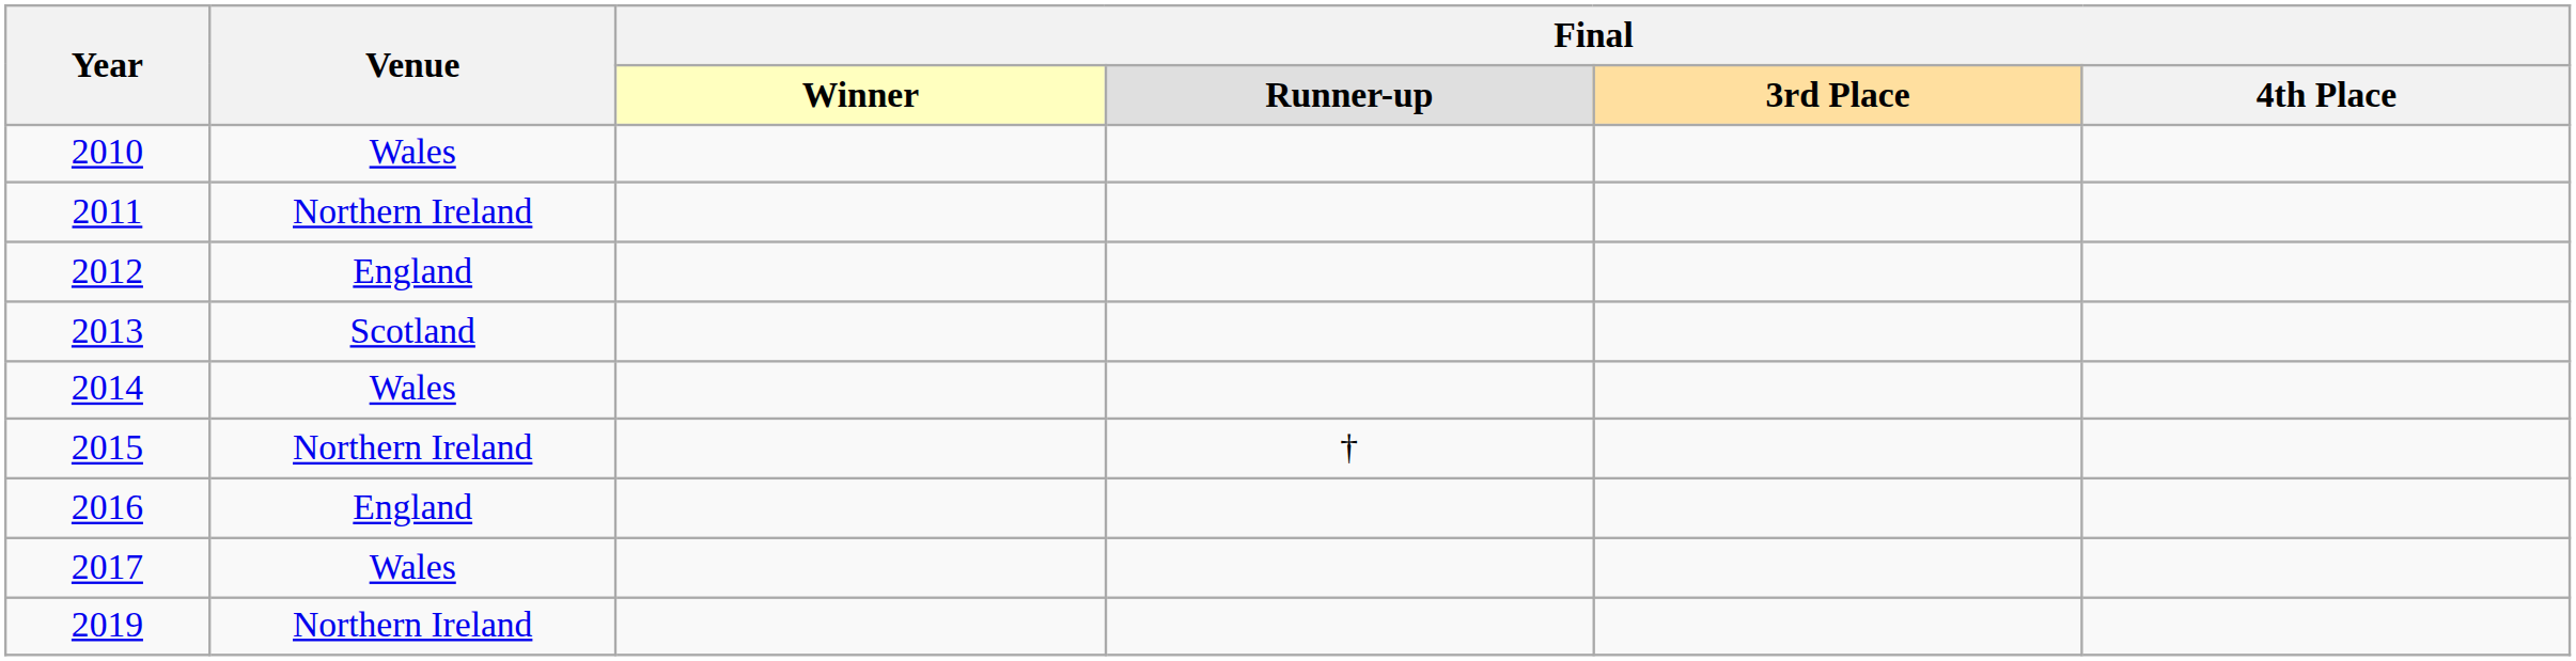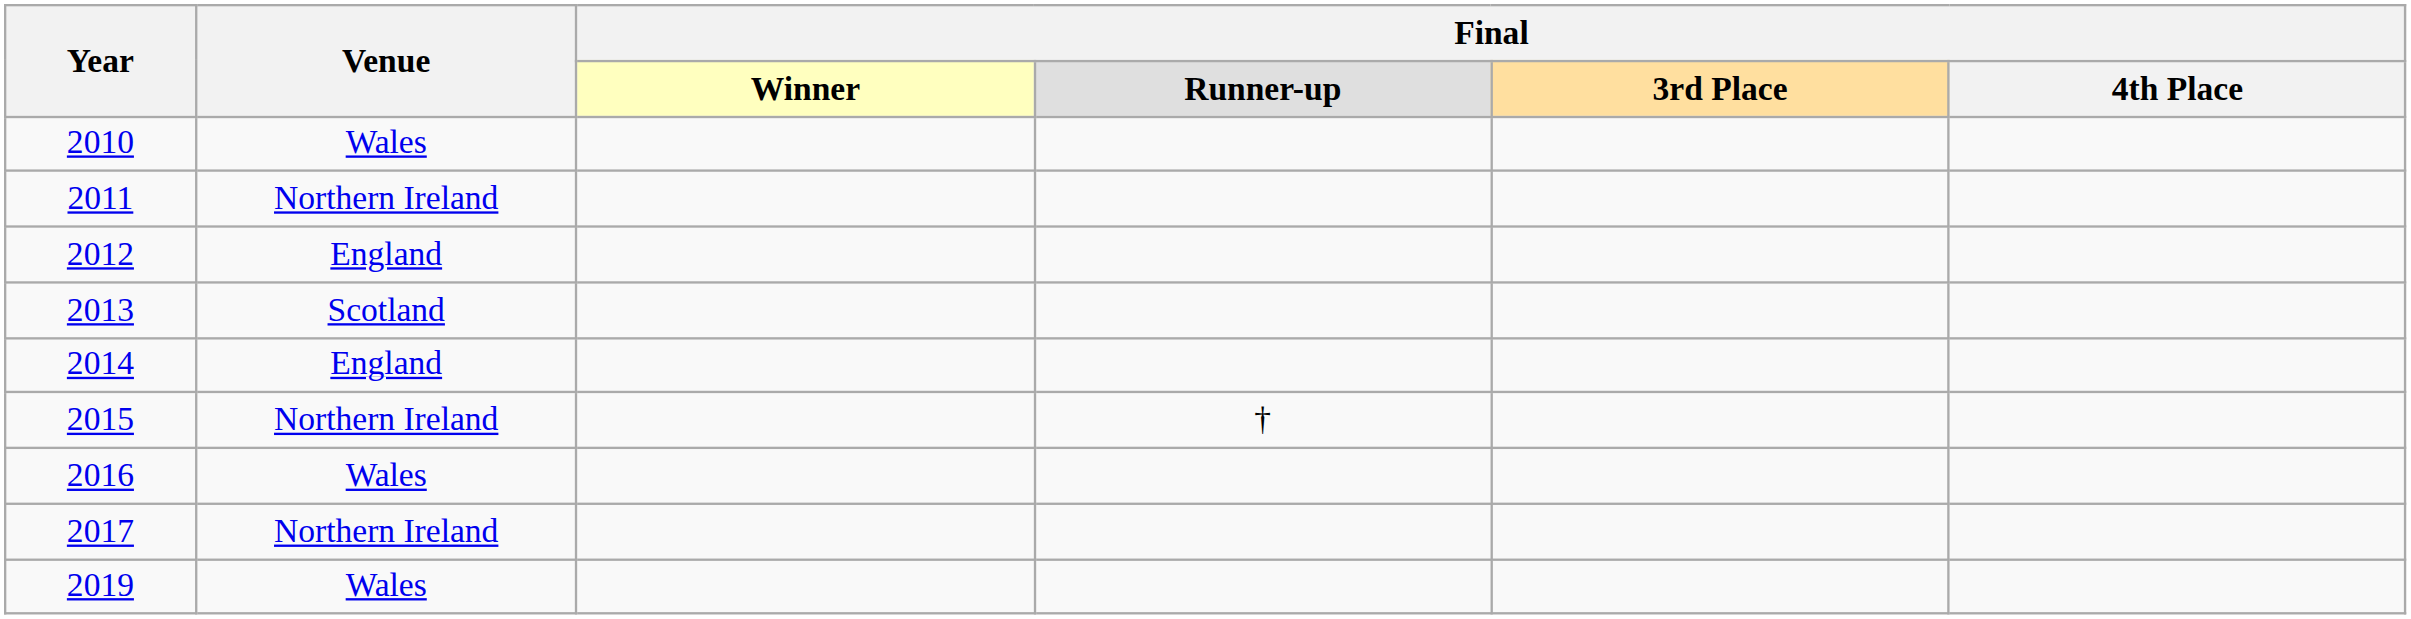 <table class="wikitable" style="font-size: 90%; text-align: center;">
 <tr>
 <th rowspan="2" width="5%">Year</th>
 <th rowspan="2" width="10%">Venue</th>
 <th colspan="6">Final</th>
 </tr>
 <tr>
 <td width="12%" style="text-align:center;background:#ffffbf;"><strong>Winner</strong></td>
 <td width="12%" style="text-align:center; background:#dfdfdf;"><strong>Runner-up</strong></td>
 <td width="12%" style="text-align:center; background:#ffdf9f;"><strong>3rd Place</strong></td>
 <th width="12%">4th Place</th>
 </tr>
 <tr>
 <td><a href='#'>2010</a></td>
 <td><a href='#'>Wales</a></td>
 <td></td>
 <td></td>
 <td></td>
 <td></td>
 </tr>
 <tr>
 <td><a href='#'>2011</a></td>
 <td><a href='#'>Northern Ireland</a></td>
 <td></td>
 <td></td>
 <td></td>
 <td></td>
 </tr>
 <tr>
 <td><a href='#'>2012</a></td>
 <td><a href='#'>England</a></td>
 <td></td>
 <td></td>
 <td></td>
 <td></td>
 </tr>
 <tr>
 <td><a href='#'>2013</a></td>
 <td><a href='#'>Scotland</a></td>
 <td></td>
 <td></td>
 <td></td>
 <td></td>
 </tr>
 <tr>
 <td><a href='#'>2014</a></td>
-<td><a href='#'>Wales</a></td>
+<td><a href='#'>England</a></td>
 <td></td>
 <td></td>
 <td></td>
 <td></td>
 </tr>
 <tr>
 <td><a href='#'>2015</a></td>
 <td><a href='#'>Northern Ireland</a></td>
 <td></td>
 <td> †</td>
 <td></td>
 <td></td>
 </tr>
 <tr>
 <td><a href='#'>2016</a></td>
-<td><a href='#'>England</a></td>
+<td><a href='#'>Wales</a></td>
 <td></td>
 <td></td>
 <td></td>
 <td></td>
 </tr>
 <tr>
 <td><a href='#'>2017</a></td>
-<td><a href='#'>Wales</a></td>
+<td><a href='#'>Northern Ireland</a></td>
 <td></td>
 <td></td>
 <td></td>
 <td></td>
 </tr>
 <tr>
 <td><a href='#'>2019</a></td>
-<td><a href='#'>Northern Ireland</a></td>
+<td><a href='#'>Wales</a></td>
 <td></td>
 <td></td>
 <td></td>
 <td></td>
 </tr>
 </table>
